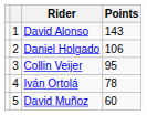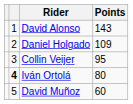 <table class="wikitable" style="font-size: 95%;">
 <tr>
 <th></th>
 <th></th>
 <th>Rider</th>
 <th>Points</th>
 </tr>
 <tr>
 <td></td>
 <td align=center>1</td>
 <td> <a href='#'>David Alonso</a></td>
 <td align=left>143</td>
 </tr>
 <tr>
 <td></td>
 <td align=center>2</td>
 <td> <a href='#'>Daniel Holgado</a></td>
-<td align=left>106</td>
+<td align=left>109</td>
 </tr>
 <tr>
 <td></td>
 <td align=center>3</td>
 <td> <a href='#'>Collin Veijer</a></td>
 <td align=left>95</td>
 </tr>
 <tr>
 <td></td>
-<td align=center>4</td>
+<td align=center><strong>4</strong></td>
 <td> <a href='#'>Iván Ortolá</a></td>
-<td align=left>78</td>
+<td align=left>80</td>
 </tr>
 <tr>
 <td></td>
 <td align=center>5</td>
 <td> <a href='#'>David Muñoz</a></td>
 <td align=left>60</td>
 </tr>
 </table>
